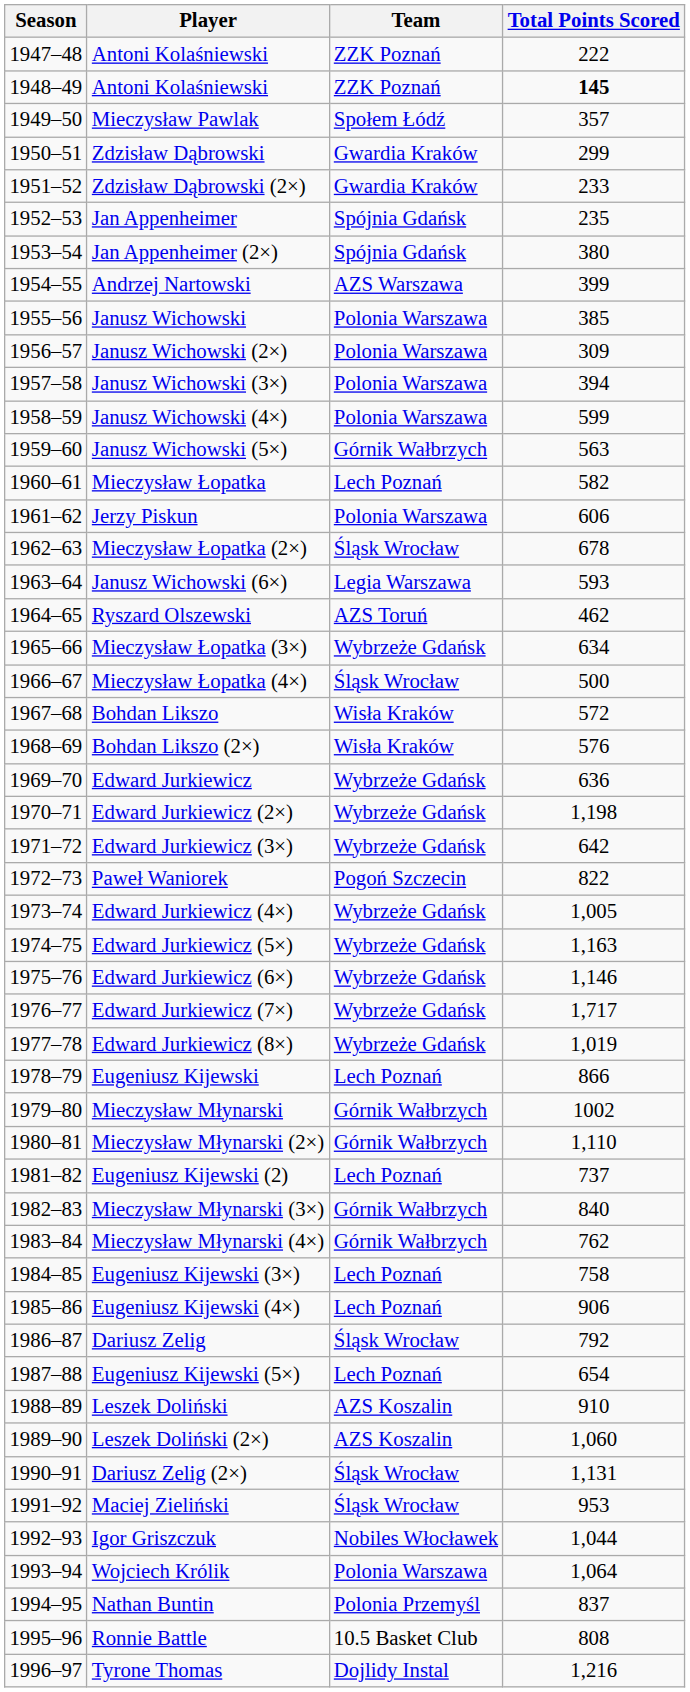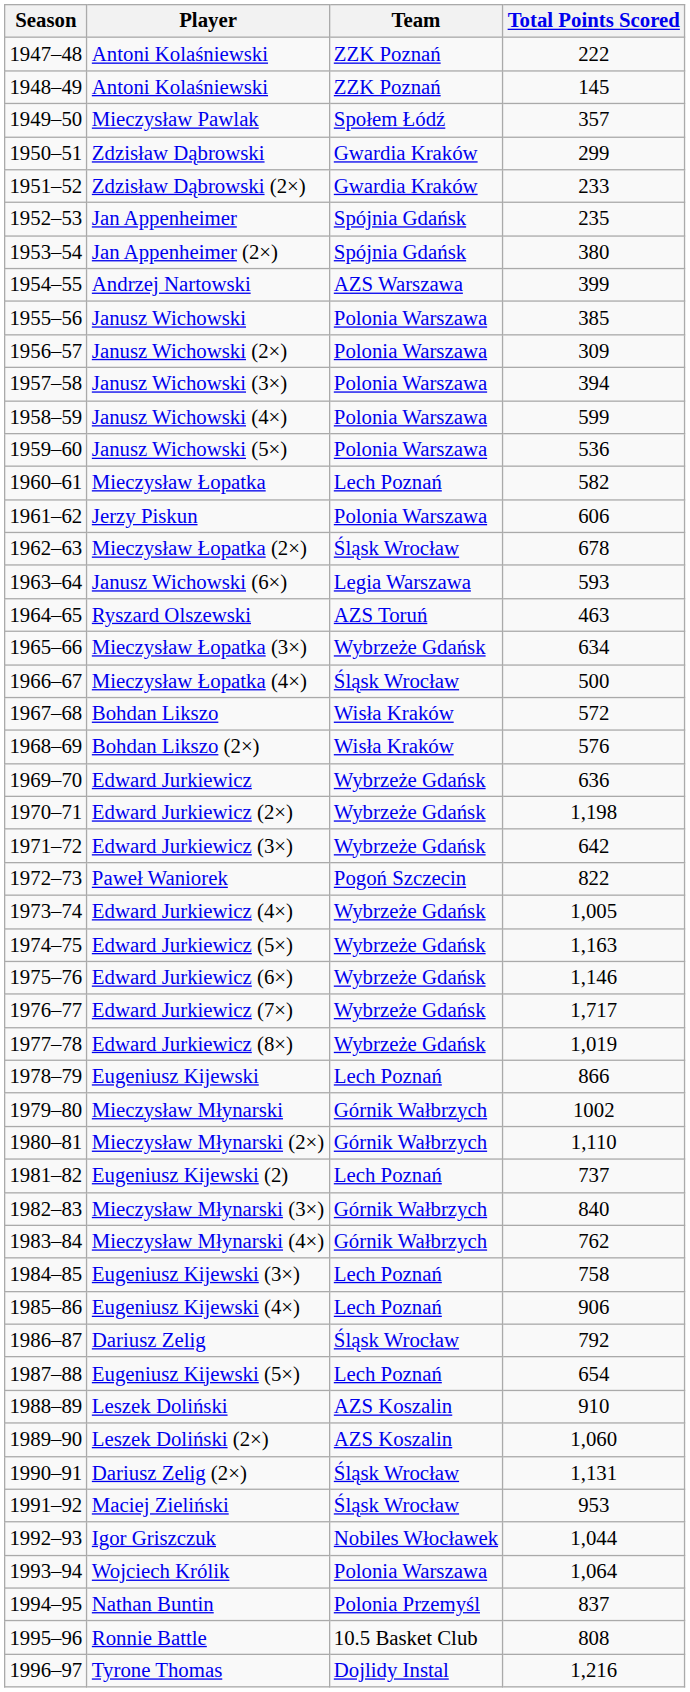 <table class="wikitable sortable">
 <tr>
 <th Scope = "col">Season</th>
 <th Scope = "col">Player</th>
 <th Scope = "col">Team</th>
 <th Scope = "col"><a href='#'>Total Points Scored</a></th>
 </tr>
 <tr>
 <td>1947–48</td>
 <td> <a href='#'>Antoni Kolaśniewski</a></td>
 <td><a href='#'>ZZK Poznań</a></td>
 <td style="text-align:center;">222</td>
 </tr>
 <tr>
 <td>1948–49</td>
 <td> <a href='#'>Antoni Kolaśniewski</a></td>
 <td><a href='#'>ZZK Poznań</a></td>
-<td style="text-align:center;"><strong>145</strong></td>
+<td style="text-align:center;">145</td>
 </tr>
 <tr>
 <td>1949–50</td>
 <td> <a href='#'>Mieczysław Pawlak</a></td>
 <td><a href='#'>Społem Łódź</a></td>
 <td style="text-align:center;">357</td>
 </tr>
 <tr>
 <td>1950–51</td>
 <td> <a href='#'>Zdzisław Dąbrowski</a></td>
 <td><a href='#'>Gwardia Kraków</a></td>
 <td style="text-align:center;">299</td>
 </tr>
 <tr>
 <td>1951–52</td>
 <td> <a href='#'>Zdzisław Dąbrowski</a> (2×)</td>
 <td><a href='#'>Gwardia Kraków</a></td>
 <td style="text-align:center;">233</td>
 </tr>
 <tr>
 <td>1952–53</td>
 <td> <a href='#'>Jan Appenheimer</a></td>
 <td><a href='#'>Spójnia Gdańsk</a></td>
 <td style="text-align:center;">235</td>
 </tr>
 <tr>
 <td>1953–54</td>
 <td> <a href='#'>Jan Appenheimer</a> (2×)</td>
 <td><a href='#'>Spójnia Gdańsk</a></td>
 <td style="text-align:center;">380</td>
 </tr>
 <tr>
 <td>1954–55</td>
 <td> <a href='#'>Andrzej Nartowski</a></td>
 <td><a href='#'>AZS Warszawa</a></td>
 <td style="text-align:center;">399</td>
 </tr>
 <tr>
 <td>1955–56</td>
 <td> <a href='#'>Janusz Wichowski</a></td>
 <td><a href='#'>Polonia Warszawa</a></td>
 <td style="text-align:center;">385</td>
 </tr>
 <tr>
 <td>1956–57</td>
 <td> <a href='#'>Janusz Wichowski</a> (2×)</td>
 <td><a href='#'>Polonia Warszawa</a></td>
 <td style="text-align:center;">309</td>
 </tr>
 <tr>
 <td>1957–58</td>
 <td> <a href='#'>Janusz Wichowski</a> (3×)</td>
 <td><a href='#'>Polonia Warszawa</a></td>
 <td style="text-align:center;">394</td>
 </tr>
 <tr>
 <td>1958–59</td>
 <td> <a href='#'>Janusz Wichowski</a> (4×)</td>
 <td><a href='#'>Polonia Warszawa</a></td>
 <td style="text-align:center;">599</td>
 </tr>
 <tr>
 <td>1959–60</td>
 <td> <a href='#'>Janusz Wichowski</a> (5×)</td>
-<td><a href='#'>Górnik Wałbrzych</a></td>
-<td style="text-align:center;">563</td>
+<td> <a href='#'>Polonia Warszawa</a></td>
+<td style="text-align:center;">536</td>
 </tr>
 <tr>
 <td>1960–61</td>
 <td> <a href='#'>Mieczysław Łopatka</a></td>
 <td><a href='#'>Lech Poznań</a></td>
 <td style="text-align:center;">582</td>
 </tr>
 <tr>
 <td>1961–62</td>
 <td> <a href='#'>Jerzy Piskun</a></td>
 <td><a href='#'>Polonia Warszawa</a></td>
 <td style="text-align:center;">606</td>
 </tr>
 <tr>
 <td>1962–63</td>
 <td> <a href='#'>Mieczysław Łopatka</a> (2×)</td>
 <td><a href='#'>Śląsk Wrocław</a></td>
 <td style="text-align:center;">678</td>
 </tr>
 <tr>
 <td>1963–64</td>
 <td> <a href='#'>Janusz Wichowski</a> (6×)</td>
 <td><a href='#'>Legia Warszawa</a></td>
 <td style="text-align:center;">593</td>
 </tr>
 <tr>
 <td>1964–65</td>
 <td> <a href='#'>Ryszard Olszewski</a></td>
 <td><a href='#'>AZS Toruń</a></td>
-<td style="text-align:center;">462</td>
+<td style="text-align:center;">463</td>
 </tr>
 <tr>
 <td>1965–66</td>
 <td> <a href='#'>Mieczysław Łopatka</a> (3×)</td>
 <td><a href='#'>Wybrzeże Gdańsk</a></td>
 <td style="text-align:center;">634</td>
 </tr>
 <tr>
 <td>1966–67</td>
 <td> <a href='#'>Mieczysław Łopatka</a> (4×)</td>
 <td><a href='#'>Śląsk Wrocław</a></td>
 <td style="text-align:center;">500</td>
 </tr>
 <tr>
 <td>1967–68</td>
 <td> <a href='#'>Bohdan Likszo</a></td>
 <td><a href='#'>Wisła Kraków</a></td>
 <td style="text-align:center;">572</td>
 </tr>
 <tr>
 <td>1968–69</td>
 <td> <a href='#'>Bohdan Likszo</a> (2×)</td>
 <td><a href='#'>Wisła Kraków</a></td>
 <td style="text-align:center;">576</td>
 </tr>
 <tr>
 <td>1969–70</td>
 <td> <a href='#'>Edward Jurkiewicz</a></td>
 <td><a href='#'>Wybrzeże Gdańsk</a></td>
 <td style="text-align:center;">636</td>
 </tr>
 <tr>
 <td>1970–71</td>
 <td> <a href='#'>Edward Jurkiewicz</a> (2×)</td>
 <td><a href='#'>Wybrzeże Gdańsk</a></td>
 <td style="text-align:center;">1,198</td>
 </tr>
 <tr>
 <td>1971–72</td>
 <td> <a href='#'>Edward Jurkiewicz</a> (3×)</td>
 <td><a href='#'>Wybrzeże Gdańsk</a></td>
 <td style="text-align:center;">642</td>
 </tr>
 <tr>
 <td>1972–73</td>
 <td> <a href='#'>Paweł Waniorek</a></td>
 <td><a href='#'>Pogoń Szczecin</a></td>
 <td style="text-align:center;">822</td>
 </tr>
 <tr>
 <td>1973–74</td>
 <td> <a href='#'>Edward Jurkiewicz</a> (4×)</td>
 <td><a href='#'>Wybrzeże Gdańsk</a></td>
 <td style="text-align:center;">1,005</td>
 </tr>
 <tr>
 <td>1974–75</td>
 <td> <a href='#'>Edward Jurkiewicz</a> (5×)</td>
 <td><a href='#'>Wybrzeże Gdańsk</a></td>
 <td style="text-align:center;">1,163</td>
 </tr>
 <tr>
 <td>1975–76</td>
 <td> <a href='#'>Edward Jurkiewicz</a> (6×)</td>
 <td><a href='#'>Wybrzeże Gdańsk</a></td>
 <td style="text-align:center;">1,146</td>
 </tr>
 <tr>
 <td>1976–77</td>
 <td> <a href='#'>Edward Jurkiewicz</a> (7×)</td>
 <td><a href='#'>Wybrzeże Gdańsk</a></td>
 <td style="text-align:center;">1,717</td>
 </tr>
 <tr>
 <td>1977–78</td>
 <td> <a href='#'>Edward Jurkiewicz</a> (8×)</td>
 <td><a href='#'>Wybrzeże Gdańsk</a></td>
 <td style="text-align:center;">1,019</td>
 </tr>
 <tr>
 <td>1978–79</td>
 <td> <a href='#'>Eugeniusz Kijewski</a></td>
 <td><a href='#'>Lech Poznań</a></td>
 <td style="text-align:center;">866</td>
 </tr>
 <tr>
 <td>1979–80</td>
 <td> <a href='#'>Mieczysław Młynarski</a></td>
 <td><a href='#'>Górnik Wałbrzych</a></td>
 <td style="text-align:center;">1002</td>
 </tr>
 <tr>
 <td>1980–81</td>
 <td> <a href='#'>Mieczysław Młynarski</a> (2×)</td>
 <td><a href='#'>Górnik Wałbrzych</a></td>
 <td style="text-align:center;">1,110</td>
 </tr>
 <tr>
 <td>1981–82</td>
 <td> <a href='#'>Eugeniusz Kijewski</a> (2)</td>
 <td><a href='#'>Lech Poznań</a></td>
 <td style="text-align:center;">737</td>
 </tr>
 <tr>
 <td>1982–83</td>
 <td> <a href='#'>Mieczysław Młynarski</a> (3×)</td>
 <td><a href='#'>Górnik Wałbrzych</a></td>
 <td style="text-align:center;">840</td>
 </tr>
 <tr>
 <td>1983–84</td>
 <td> <a href='#'>Mieczysław Młynarski</a> (4×)</td>
 <td><a href='#'>Górnik Wałbrzych</a></td>
 <td style="text-align:center;">762</td>
 </tr>
 <tr>
 <td>1984–85</td>
 <td> <a href='#'>Eugeniusz Kijewski</a> (3×)</td>
 <td><a href='#'>Lech Poznań</a></td>
 <td style="text-align:center;">758</td>
 </tr>
 <tr>
 <td>1985–86</td>
 <td> <a href='#'>Eugeniusz Kijewski</a> (4×)</td>
 <td><a href='#'>Lech Poznań</a></td>
 <td style="text-align:center;">906</td>
 </tr>
 <tr>
 <td>1986–87</td>
 <td> <a href='#'>Dariusz Zelig</a></td>
 <td><a href='#'>Śląsk Wrocław</a></td>
 <td style="text-align:center;">792</td>
 </tr>
 <tr>
 <td>1987–88</td>
 <td> <a href='#'>Eugeniusz Kijewski</a> (5×)</td>
 <td><a href='#'>Lech Poznań</a></td>
 <td style="text-align:center;">654</td>
 </tr>
 <tr>
 <td>1988–89</td>
 <td> <a href='#'>Leszek Doliński</a></td>
 <td><a href='#'>AZS Koszalin</a></td>
 <td style="text-align:center;">910</td>
 </tr>
 <tr>
 <td>1989–90</td>
 <td> <a href='#'>Leszek Doliński</a> (2×)</td>
 <td><a href='#'>AZS Koszalin</a></td>
 <td style="text-align:center;">1,060</td>
 </tr>
 <tr>
 <td>1990–91</td>
 <td> <a href='#'>Dariusz Zelig</a> (2×)</td>
 <td><a href='#'>Śląsk Wrocław</a></td>
 <td style="text-align:center;">1,131</td>
 </tr>
 <tr>
 <td>1991–92</td>
 <td> <a href='#'>Maciej Zieliński</a></td>
 <td><a href='#'>Śląsk Wrocław</a></td>
 <td style="text-align:center;">953</td>
 </tr>
 <tr>
 <td>1992–93</td>
 <td> <a href='#'>Igor Griszczuk</a></td>
 <td><a href='#'>Nobiles Włocławek</a></td>
 <td style="text-align:center;">1,044</td>
 </tr>
 <tr>
 <td>1993–94</td>
 <td> <a href='#'>Wojciech Królik</a></td>
 <td><a href='#'>Polonia Warszawa</a></td>
 <td style="text-align:center;">1,064</td>
 </tr>
 <tr>
 <td>1994–95</td>
 <td> <a href='#'>Nathan Buntin</a></td>
 <td><a href='#'>Polonia Przemyśl</a></td>
 <td style="text-align:center;">837</td>
 </tr>
 <tr>
 <td>1995–96</td>
 <td> <a href='#'>Ronnie Battle</a></td>
 <td>10.5 Basket Club</td>
 <td style="text-align:center;">808</td>
 </tr>
 <tr>
 <td>1996–97</td>
 <td> <a href='#'>Tyrone Thomas</a></td>
 <td><a href='#'>Dojlidy Instal</a></td>
 <td style="text-align:center;">1,216</td>
 </tr>
 </table>
